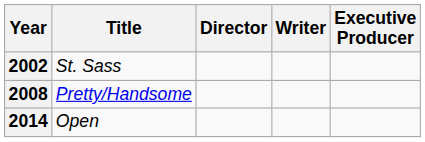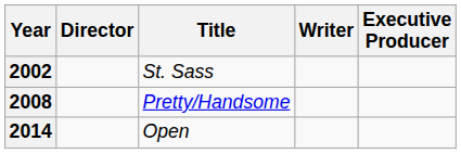 <table class="wikitable plainrowheaders unsortable">
 <tr>
 <th>Year</th>
+<th>Director</th>
 <th>Title</th>
-<th>Director</th>
 <th>Writer</th>
 <th>Executive<br>Producer</th>
 </tr>
 <tr>
 <th>2002</th>
+<td></td>
 <td scope="row"><em>St. Sass</em></td>
-<td></td>
 <td></td>
 <td></td>
 </tr>
 <tr>
 <th>2008</th>
+<td></td>
 <td scope="row"><em><a href='#'>Pretty/Handsome</a></em></td>
-<td></td>
 <td></td>
 <td></td>
 </tr>
 <tr>
 <th>2014</th>
+<td></td>
 <td scope="row"><em>Open</em></td>
-<td></td>
 <td></td>
 <td></td>
 </tr>
 </table>
